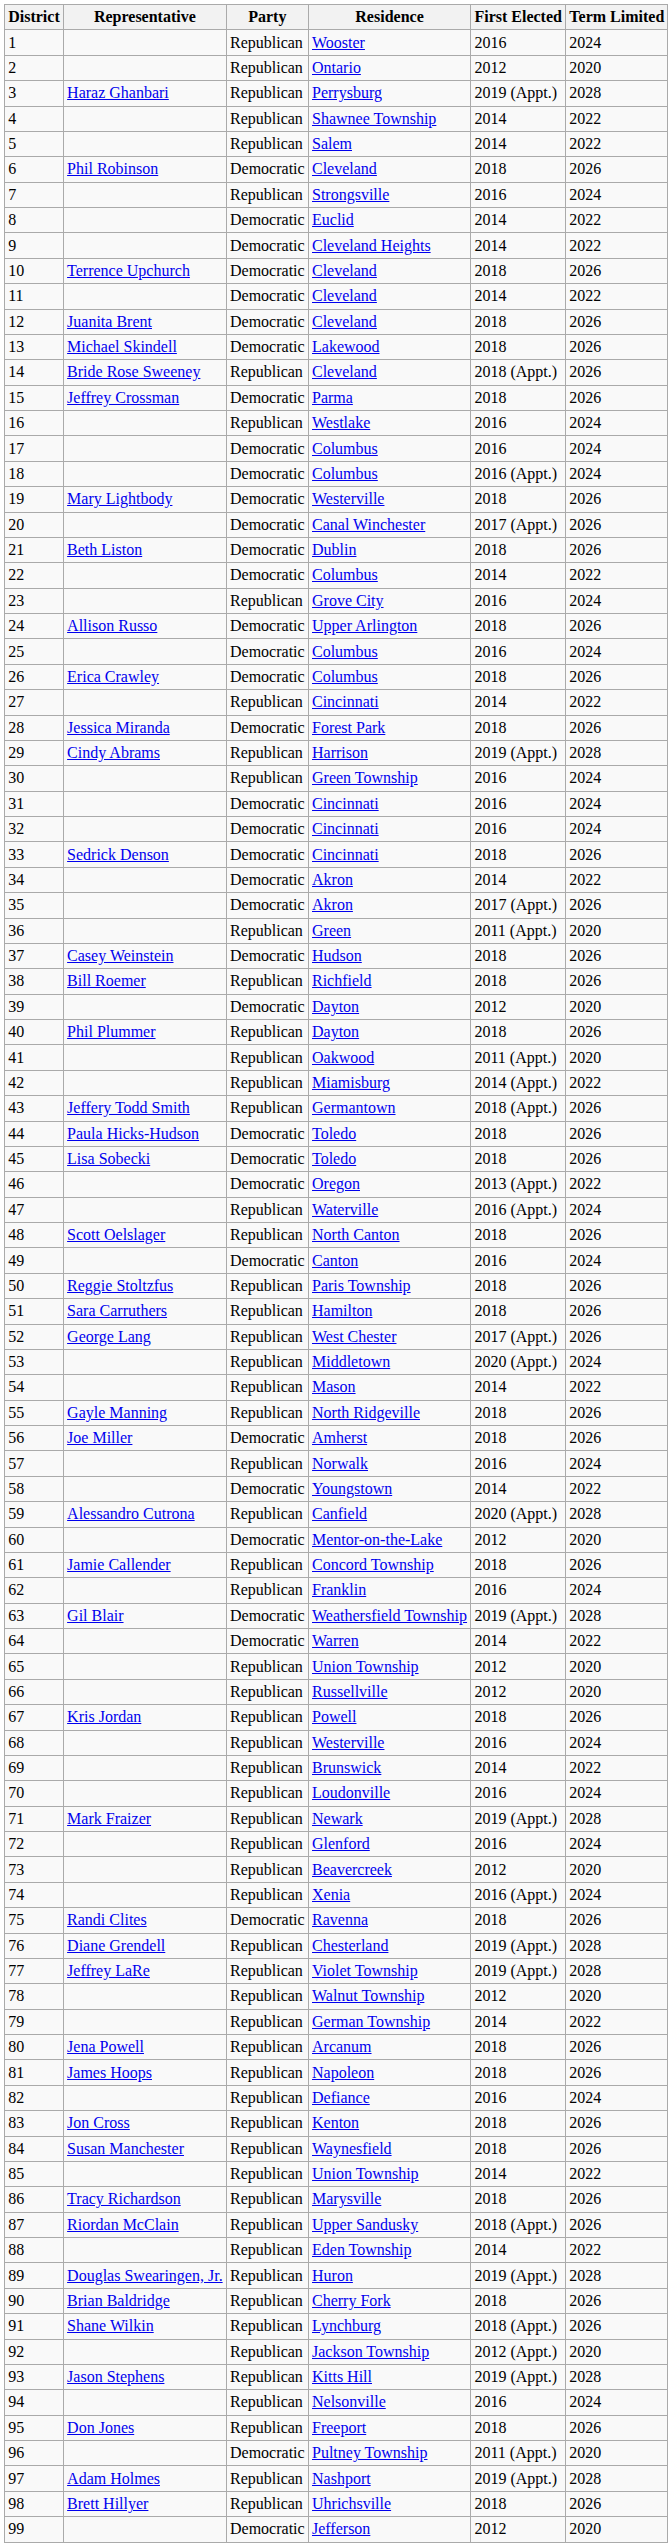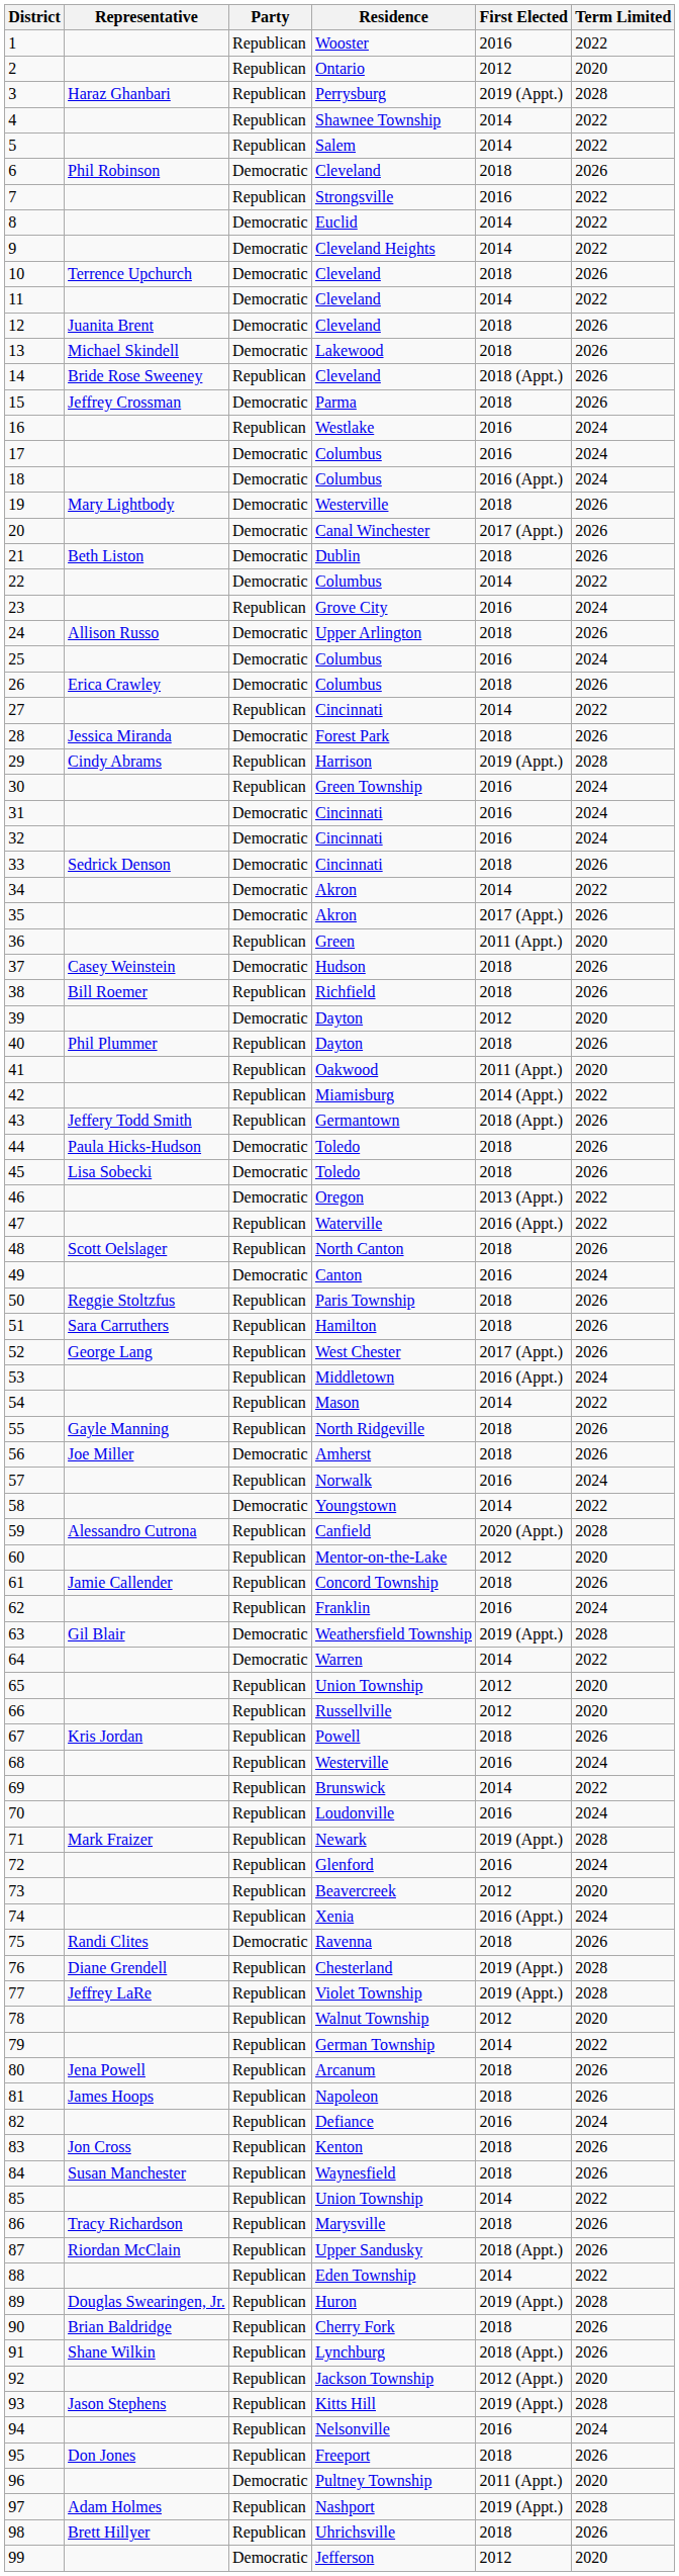 <table class="wikitable sortable">
 <tr>
 <th>District</th>
 <th>Representative</th>
 <th>Party</th>
 <th>Residence</th>
 <th>First Elected</th>
 <th>Term Limited</th>
 </tr>
 <tr>
 <td>1</td>
 <td></td>
 <td>Republican</td>
 <td><a href='#'>Wooster</a></td>
 <td>2016</td>
-<td>2024</td>
+<td>2022</td>
 </tr>
 <tr>
 <td>2</td>
 <td></td>
 <td>Republican</td>
 <td><a href='#'>Ontario</a></td>
 <td>2012</td>
 <td>2020</td>
 </tr>
 <tr>
 <td>3</td>
 <td><a href='#'>Haraz Ghanbari</a></td>
 <td>Republican</td>
 <td><a href='#'>Perrysburg</a></td>
 <td>2019 (Appt.)</td>
 <td>2028</td>
 </tr>
 <tr>
 <td>4</td>
 <td></td>
 <td>Republican</td>
 <td><a href='#'>Shawnee Township</a></td>
 <td>2014</td>
 <td>2022</td>
 </tr>
 <tr>
 <td>5</td>
 <td></td>
 <td>Republican</td>
 <td><a href='#'>Salem</a></td>
 <td>2014</td>
 <td>2022</td>
 </tr>
 <tr>
 <td>6</td>
 <td><a href='#'>Phil Robinson</a></td>
 <td>Democratic</td>
 <td><a href='#'>Cleveland</a></td>
 <td>2018</td>
 <td>2026</td>
 </tr>
 <tr>
 <td>7</td>
 <td></td>
 <td>Republican</td>
 <td><a href='#'>Strongsville</a></td>
 <td>2016</td>
-<td>2024</td>
+<td>2022</td>
 </tr>
 <tr>
 <td>8</td>
 <td></td>
 <td>Democratic</td>
 <td><a href='#'>Euclid</a></td>
 <td>2014</td>
 <td>2022</td>
 </tr>
 <tr>
 <td>9</td>
 <td></td>
 <td>Democratic</td>
 <td><a href='#'>Cleveland Heights</a></td>
 <td>2014</td>
 <td>2022</td>
 </tr>
 <tr>
 <td>10</td>
 <td><a href='#'>Terrence Upchurch</a></td>
 <td>Democratic</td>
 <td><a href='#'>Cleveland</a></td>
 <td>2018</td>
 <td>2026</td>
 </tr>
 <tr>
 <td>11</td>
 <td></td>
 <td>Democratic</td>
 <td><a href='#'>Cleveland</a></td>
 <td>2014</td>
 <td>2022</td>
 </tr>
 <tr>
 <td>12</td>
 <td><a href='#'>Juanita Brent</a></td>
 <td>Democratic</td>
 <td><a href='#'>Cleveland</a></td>
 <td>2018</td>
 <td>2026</td>
 </tr>
 <tr>
 <td>13</td>
 <td><a href='#'>Michael Skindell</a></td>
 <td>Democratic</td>
 <td><a href='#'>Lakewood</a></td>
 <td>2018</td>
 <td>2026</td>
 </tr>
 <tr>
 <td>14</td>
 <td><a href='#'>Bride Rose Sweeney</a></td>
 <td>Republican</td>
 <td><a href='#'>Cleveland</a></td>
 <td>2018 (Appt.)</td>
 <td>2026</td>
 </tr>
 <tr>
 <td>15</td>
 <td><a href='#'>Jeffrey Crossman</a></td>
 <td>Democratic</td>
 <td><a href='#'>Parma</a></td>
 <td>2018</td>
 <td>2026</td>
 </tr>
 <tr>
 <td>16</td>
 <td></td>
 <td>Republican</td>
 <td><a href='#'>Westlake</a></td>
 <td>2016</td>
 <td>2024</td>
 </tr>
 <tr>
 <td>17</td>
 <td></td>
 <td>Democratic</td>
 <td><a href='#'>Columbus</a></td>
 <td>2016</td>
 <td>2024</td>
 </tr>
 <tr>
 <td>18</td>
 <td></td>
 <td>Democratic</td>
 <td><a href='#'>Columbus</a></td>
 <td>2016 (Appt.)</td>
 <td>2024</td>
 </tr>
 <tr>
 <td>19</td>
 <td><a href='#'>Mary Lightbody</a></td>
 <td>Democratic</td>
 <td><a href='#'>Westerville</a></td>
 <td>2018</td>
 <td>2026</td>
 </tr>
 <tr>
 <td>20</td>
 <td></td>
 <td>Democratic</td>
 <td><a href='#'>Canal Winchester</a></td>
 <td>2017 (Appt.)</td>
 <td>2026</td>
 </tr>
 <tr>
 <td>21</td>
 <td><a href='#'>Beth Liston</a></td>
 <td>Democratic</td>
 <td><a href='#'>Dublin</a></td>
 <td>2018</td>
 <td>2026</td>
 </tr>
 <tr>
 <td>22</td>
 <td></td>
 <td>Democratic</td>
 <td><a href='#'>Columbus</a></td>
 <td>2014</td>
 <td>2022</td>
 </tr>
 <tr>
 <td>23</td>
 <td></td>
 <td>Republican</td>
 <td><a href='#'>Grove City</a></td>
 <td>2016</td>
 <td>2024</td>
 </tr>
 <tr>
 <td>24</td>
 <td><a href='#'>Allison Russo</a></td>
 <td>Democratic</td>
 <td><a href='#'>Upper Arlington</a></td>
 <td>2018</td>
 <td>2026</td>
 </tr>
 <tr>
 <td>25</td>
 <td></td>
 <td>Democratic</td>
 <td><a href='#'>Columbus</a></td>
 <td>2016</td>
 <td>2024</td>
 </tr>
 <tr>
 <td>26</td>
 <td><a href='#'>Erica Crawley</a></td>
 <td>Democratic</td>
 <td><a href='#'>Columbus</a></td>
 <td>2018</td>
 <td>2026</td>
 </tr>
 <tr>
 <td>27</td>
 <td></td>
 <td>Republican</td>
 <td><a href='#'>Cincinnati</a></td>
 <td>2014</td>
 <td>2022</td>
 </tr>
 <tr>
 <td>28</td>
 <td><a href='#'>Jessica Miranda</a></td>
 <td>Democratic</td>
 <td><a href='#'>Forest Park</a></td>
 <td>2018</td>
 <td>2026</td>
 </tr>
 <tr>
 <td>29</td>
 <td><a href='#'>Cindy Abrams</a></td>
 <td>Republican</td>
 <td><a href='#'>Harrison</a></td>
 <td>2019 (Appt.)</td>
 <td>2028</td>
 </tr>
 <tr>
 <td>30</td>
 <td></td>
 <td>Republican</td>
 <td><a href='#'>Green Township</a></td>
 <td>2016</td>
 <td>2024</td>
 </tr>
 <tr>
 <td>31</td>
 <td></td>
 <td>Democratic</td>
 <td><a href='#'>Cincinnati</a></td>
 <td>2016</td>
 <td>2024</td>
 </tr>
 <tr>
 <td>32</td>
 <td></td>
 <td>Democratic</td>
 <td><a href='#'>Cincinnati</a></td>
 <td>2016</td>
 <td>2024</td>
 </tr>
 <tr>
 <td>33</td>
 <td><a href='#'>Sedrick Denson</a></td>
 <td>Democratic</td>
 <td><a href='#'>Cincinnati</a></td>
 <td>2018</td>
 <td>2026</td>
 </tr>
 <tr>
 <td>34</td>
 <td></td>
 <td>Democratic</td>
 <td><a href='#'>Akron</a></td>
 <td>2014</td>
 <td>2022</td>
 </tr>
 <tr>
 <td>35</td>
 <td></td>
 <td>Democratic</td>
 <td><a href='#'>Akron</a></td>
 <td>2017 (Appt.)</td>
 <td>2026</td>
 </tr>
 <tr>
 <td>36</td>
 <td></td>
 <td>Republican</td>
 <td><a href='#'>Green</a></td>
 <td>2011 (Appt.)</td>
 <td>2020</td>
 </tr>
 <tr>
 <td>37</td>
 <td><a href='#'>Casey Weinstein</a></td>
 <td>Democratic</td>
 <td><a href='#'>Hudson</a></td>
 <td>2018</td>
 <td>2026</td>
 </tr>
 <tr>
 <td>38</td>
 <td><a href='#'>Bill Roemer</a></td>
 <td>Republican</td>
 <td><a href='#'>Richfield</a></td>
 <td>2018</td>
 <td>2026</td>
 </tr>
 <tr>
 <td>39</td>
 <td></td>
 <td>Democratic</td>
 <td><a href='#'>Dayton</a></td>
 <td>2012</td>
 <td>2020</td>
 </tr>
 <tr>
 <td>40</td>
 <td><a href='#'>Phil Plummer</a></td>
 <td>Republican</td>
 <td><a href='#'>Dayton</a></td>
 <td>2018</td>
 <td>2026</td>
 </tr>
 <tr>
 <td>41</td>
 <td></td>
 <td>Republican</td>
 <td><a href='#'>Oakwood</a></td>
 <td>2011 (Appt.)</td>
 <td>2020</td>
 </tr>
 <tr>
 <td>42</td>
 <td></td>
 <td>Republican</td>
 <td><a href='#'>Miamisburg</a></td>
 <td>2014 (Appt.)</td>
 <td>2022</td>
 </tr>
 <tr>
 <td>43</td>
 <td><a href='#'>Jeffery Todd Smith</a></td>
 <td>Republican</td>
 <td><a href='#'>Germantown</a></td>
 <td>2018 (Appt.)</td>
 <td>2026</td>
 </tr>
 <tr>
 <td>44</td>
 <td><a href='#'>Paula Hicks-Hudson</a></td>
 <td>Democratic</td>
 <td><a href='#'>Toledo</a></td>
 <td>2018</td>
 <td>2026</td>
 </tr>
 <tr>
 <td>45</td>
 <td><a href='#'>Lisa Sobecki</a></td>
 <td>Democratic</td>
 <td><a href='#'>Toledo</a></td>
 <td>2018</td>
 <td>2026</td>
 </tr>
 <tr>
 <td>46</td>
 <td></td>
 <td>Democratic</td>
 <td><a href='#'>Oregon</a></td>
 <td>2013 (Appt.)</td>
 <td>2022</td>
 </tr>
 <tr>
 <td>47</td>
 <td></td>
 <td>Republican</td>
 <td><a href='#'>Waterville</a></td>
 <td>2016 (Appt.)</td>
-<td>2024</td>
+<td>2022</td>
 </tr>
 <tr>
 <td>48</td>
 <td><a href='#'>Scott Oelslager</a></td>
 <td>Republican</td>
 <td><a href='#'>North Canton</a></td>
 <td>2018</td>
 <td>2026</td>
 </tr>
 <tr>
 <td>49</td>
 <td></td>
 <td>Democratic</td>
 <td><a href='#'>Canton</a></td>
 <td>2016</td>
 <td>2024</td>
 </tr>
 <tr>
 <td>50</td>
 <td><a href='#'>Reggie Stoltzfus</a></td>
 <td>Republican</td>
 <td><a href='#'>Paris Township</a></td>
 <td>2018</td>
 <td>2026</td>
 </tr>
 <tr>
 <td>51</td>
 <td><a href='#'>Sara Carruthers</a></td>
 <td>Republican</td>
 <td><a href='#'>Hamilton</a></td>
 <td>2018</td>
 <td>2026</td>
 </tr>
 <tr>
 <td>52</td>
 <td><a href='#'>George Lang</a></td>
 <td>Republican</td>
 <td><a href='#'>West Chester</a></td>
 <td>2017 (Appt.)</td>
 <td>2026</td>
 </tr>
 <tr>
 <td>53</td>
 <td></td>
 <td>Republican</td>
 <td><a href='#'>Middletown</a></td>
-<td>2020 (Appt.)</td>
+<td>2016 (Appt.)</td>
 <td>2024</td>
 </tr>
 <tr>
 <td>54</td>
 <td></td>
 <td>Republican</td>
 <td><a href='#'>Mason</a></td>
 <td>2014</td>
 <td>2022</td>
 </tr>
 <tr>
 <td>55</td>
 <td><a href='#'>Gayle Manning</a></td>
 <td>Republican</td>
 <td><a href='#'>North Ridgeville</a></td>
 <td>2018</td>
 <td>2026</td>
 </tr>
 <tr>
 <td>56</td>
 <td><a href='#'>Joe Miller</a></td>
 <td>Democratic</td>
 <td><a href='#'>Amherst</a></td>
 <td>2018</td>
 <td>2026</td>
 </tr>
 <tr>
 <td>57</td>
 <td></td>
 <td>Republican</td>
 <td><a href='#'>Norwalk</a></td>
 <td>2016</td>
 <td>2024</td>
 </tr>
 <tr>
 <td>58</td>
 <td></td>
 <td>Democratic</td>
 <td><a href='#'>Youngstown</a></td>
 <td>2014</td>
 <td>2022</td>
 </tr>
 <tr>
 <td>59</td>
 <td><a href='#'>Alessandro Cutrona</a></td>
 <td>Republican</td>
 <td><a href='#'>Canfield</a></td>
 <td>2020 (Appt.)</td>
 <td>2028</td>
 </tr>
 <tr>
 <td>60</td>
 <td></td>
-<td>Democratic</td>
+<td>Republican</td>
 <td><a href='#'>Mentor-on-the-Lake</a></td>
 <td>2012</td>
 <td>2020</td>
 </tr>
 <tr>
 <td>61</td>
 <td><a href='#'>Jamie Callender</a></td>
 <td>Republican</td>
 <td><a href='#'>Concord Township</a></td>
 <td>2018</td>
 <td>2026</td>
 </tr>
 <tr>
 <td>62</td>
 <td></td>
 <td>Republican</td>
 <td><a href='#'>Franklin</a></td>
 <td>2016</td>
 <td>2024</td>
 </tr>
 <tr>
 <td>63</td>
 <td><a href='#'>Gil Blair</a></td>
 <td>Democratic</td>
 <td><a href='#'>Weathersfield Township</a></td>
 <td>2019 (Appt.)</td>
 <td>2028</td>
 </tr>
 <tr>
 <td>64</td>
 <td></td>
 <td>Democratic</td>
 <td><a href='#'>Warren</a></td>
 <td>2014</td>
 <td>2022</td>
 </tr>
 <tr>
 <td>65</td>
 <td></td>
 <td>Republican</td>
 <td><a href='#'>Union Township</a></td>
 <td>2012</td>
 <td>2020</td>
 </tr>
 <tr>
 <td>66</td>
 <td></td>
 <td>Republican</td>
 <td><a href='#'>Russellville</a></td>
 <td>2012</td>
 <td>2020</td>
 </tr>
 <tr>
 <td>67</td>
 <td><a href='#'>Kris Jordan</a></td>
 <td>Republican</td>
 <td><a href='#'>Powell</a></td>
 <td>2018</td>
 <td>2026</td>
 </tr>
 <tr>
 <td>68</td>
 <td></td>
 <td>Republican</td>
 <td><a href='#'>Westerville</a></td>
 <td>2016</td>
 <td>2024</td>
 </tr>
 <tr>
 <td>69</td>
 <td></td>
 <td>Republican</td>
 <td><a href='#'>Brunswick</a></td>
 <td>2014</td>
 <td>2022</td>
 </tr>
 <tr>
 <td>70</td>
 <td></td>
 <td>Republican</td>
 <td><a href='#'>Loudonville</a></td>
 <td>2016</td>
 <td>2024</td>
 </tr>
 <tr>
 <td>71</td>
 <td><a href='#'>Mark Fraizer</a></td>
 <td>Republican</td>
 <td><a href='#'>Newark</a></td>
 <td>2019 (Appt.)</td>
 <td>2028</td>
 </tr>
 <tr>
 <td>72</td>
 <td></td>
 <td>Republican</td>
 <td><a href='#'>Glenford</a></td>
 <td>2016</td>
 <td>2024</td>
 </tr>
 <tr>
 <td>73</td>
 <td></td>
 <td>Republican</td>
 <td><a href='#'>Beavercreek</a></td>
 <td>2012</td>
 <td>2020</td>
 </tr>
 <tr>
 <td>74</td>
 <td></td>
 <td>Republican</td>
 <td><a href='#'>Xenia</a></td>
 <td>2016 (Appt.)</td>
 <td>2024</td>
 </tr>
 <tr>
 <td>75</td>
 <td><a href='#'>Randi Clites</a></td>
 <td>Democratic</td>
 <td><a href='#'>Ravenna</a></td>
 <td>2018</td>
 <td>2026</td>
 </tr>
 <tr>
 <td>76</td>
 <td><a href='#'>Diane Grendell</a></td>
 <td>Republican</td>
 <td><a href='#'>Chesterland</a></td>
 <td>2019 (Appt.)</td>
 <td>2028</td>
 </tr>
 <tr>
 <td>77</td>
 <td><a href='#'>Jeffrey LaRe</a></td>
 <td>Republican</td>
 <td><a href='#'>Violet Township</a></td>
 <td>2019 (Appt.)</td>
 <td>2028</td>
 </tr>
 <tr>
 <td>78</td>
 <td></td>
 <td>Republican</td>
 <td><a href='#'>Walnut Township</a></td>
 <td>2012</td>
 <td>2020</td>
 </tr>
 <tr>
 <td>79</td>
 <td></td>
 <td>Republican</td>
 <td><a href='#'>German Township</a></td>
 <td>2014</td>
 <td>2022</td>
 </tr>
 <tr>
 <td>80</td>
 <td><a href='#'>Jena Powell</a></td>
 <td>Republican</td>
 <td><a href='#'>Arcanum</a></td>
 <td>2018</td>
 <td>2026</td>
 </tr>
 <tr>
 <td>81</td>
 <td><a href='#'>James Hoops</a></td>
 <td>Republican</td>
 <td><a href='#'>Napoleon</a></td>
 <td>2018</td>
 <td>2026</td>
 </tr>
 <tr>
 <td>82</td>
 <td></td>
 <td>Republican</td>
 <td><a href='#'>Defiance</a></td>
 <td>2016</td>
 <td>2024</td>
 </tr>
 <tr>
 <td>83</td>
 <td><a href='#'>Jon Cross</a></td>
 <td>Republican</td>
 <td><a href='#'>Kenton</a></td>
 <td>2018</td>
 <td>2026</td>
 </tr>
 <tr>
 <td>84</td>
 <td><a href='#'>Susan Manchester</a></td>
 <td>Republican</td>
 <td><a href='#'>Waynesfield</a></td>
 <td>2018</td>
 <td>2026</td>
 </tr>
 <tr>
 <td>85</td>
 <td></td>
 <td>Republican</td>
 <td><a href='#'>Union Township</a></td>
 <td>2014</td>
 <td>2022</td>
 </tr>
 <tr>
 <td>86</td>
 <td><a href='#'>Tracy Richardson</a></td>
 <td>Republican</td>
 <td><a href='#'>Marysville</a></td>
 <td>2018</td>
 <td>2026</td>
 </tr>
 <tr>
 <td>87</td>
 <td><a href='#'>Riordan McClain</a></td>
 <td>Republican</td>
 <td><a href='#'>Upper Sandusky</a></td>
 <td>2018 (Appt.)</td>
 <td>2026</td>
 </tr>
 <tr>
 <td>88</td>
 <td></td>
 <td>Republican</td>
 <td><a href='#'>Eden Township</a></td>
 <td>2014</td>
 <td>2022</td>
 </tr>
 <tr>
 <td>89</td>
 <td><a href='#'>Douglas Swearingen, Jr.</a></td>
 <td>Republican</td>
 <td><a href='#'>Huron</a></td>
 <td>2019 (Appt.)</td>
 <td>2028</td>
 </tr>
 <tr>
 <td>90</td>
 <td><a href='#'>Brian Baldridge</a></td>
 <td>Republican</td>
 <td><a href='#'>Cherry Fork</a></td>
 <td>2018</td>
 <td>2026</td>
 </tr>
 <tr>
 <td>91</td>
 <td><a href='#'>Shane Wilkin</a></td>
 <td>Republican</td>
 <td><a href='#'>Lynchburg</a></td>
 <td>2018 (Appt.)</td>
 <td>2026</td>
 </tr>
 <tr>
 <td>92</td>
 <td></td>
 <td>Republican</td>
 <td><a href='#'>Jackson Township</a></td>
 <td>2012 (Appt.)</td>
 <td>2020</td>
 </tr>
 <tr>
 <td>93</td>
 <td><a href='#'>Jason Stephens</a></td>
 <td>Republican</td>
 <td><a href='#'>Kitts Hill</a></td>
 <td>2019 (Appt.)</td>
 <td>2028</td>
 </tr>
 <tr>
 <td>94</td>
 <td></td>
 <td>Republican</td>
 <td><a href='#'>Nelsonville</a></td>
 <td>2016</td>
 <td>2024</td>
 </tr>
 <tr>
 <td>95</td>
 <td><a href='#'>Don Jones</a></td>
 <td>Republican</td>
 <td><a href='#'>Freeport</a></td>
 <td>2018</td>
 <td>2026</td>
 </tr>
 <tr>
 <td>96</td>
 <td></td>
 <td>Democratic</td>
 <td><a href='#'>Pultney Township</a></td>
 <td>2011 (Appt.)</td>
 <td>2020</td>
 </tr>
 <tr>
 <td>97</td>
 <td><a href='#'>Adam Holmes</a></td>
 <td>Republican</td>
 <td><a href='#'>Nashport</a></td>
 <td>2019 (Appt.)</td>
 <td>2028</td>
 </tr>
 <tr>
 <td>98</td>
 <td><a href='#'>Brett Hillyer</a></td>
 <td>Republican</td>
 <td><a href='#'>Uhrichsville</a></td>
 <td>2018</td>
 <td>2026</td>
 </tr>
 <tr>
 <td>99</td>
 <td></td>
 <td>Democratic</td>
 <td><a href='#'>Jefferson</a></td>
 <td>2012</td>
 <td>2020</td>
 </tr>
 </table>
